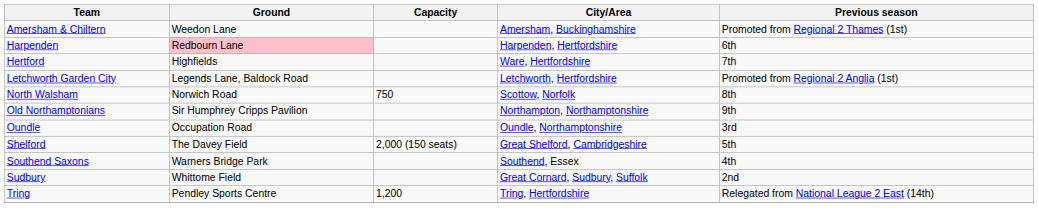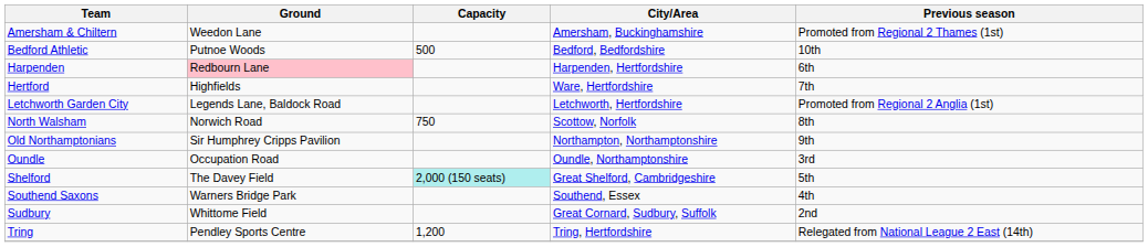 <table class="wikitable sortable" width=100%>
 <tr>
 <th>Team</th>
 <th>Ground</th>
 <th>Capacity</th>
 <th>City/Area</th>
 <th>Previous season</th>
 </tr>
 <tr>
 <td><a href='#'>Amersham & Chiltern</a></td>
 <td>Weedon Lane</td>
 <td></td>
 <td><a href='#'>Amersham</a>, <a href='#'>Buckinghamshire</a></td>
 <td>Promoted from <a href='#'>Regional 2 Thames</a> (1st)</td>
+</tr>
+<tr>
+<td><a href='#'>Bedford Athletic</a></td>
+<td>Putnoe Woods</td>
+<td>500</td>
+<td><a href='#'>Bedford</a>, <a href='#'>Bedfordshire</a></td>
+<td>10th</td>
 </tr>
 <tr>
 <td><a href='#'>Harpenden</a></td>
 <td style="background: pink;">Redbourn Lane</td>
 <td></td>
 <td><a href='#'>Harpenden</a>, <a href='#'>Hertfordshire</a></td>
 <td>6th</td>
 </tr>
 <tr>
 <td><a href='#'>Hertford</a></td>
 <td>Highfields</td>
 <td></td>
 <td><a href='#'>Ware</a>, <a href='#'>Hertfordshire</a></td>
 <td>7th</td>
 </tr>
 <tr>
 <td><a href='#'>Letchworth Garden City</a></td>
 <td>Legends Lane,  Baldock Road</td>
 <td></td>
 <td><a href='#'>Letchworth</a>, <a href='#'>Hertfordshire</a></td>
 <td>Promoted from <a href='#'>Regional 2 Anglia</a> (1st)</td>
 </tr>
 <tr>
 <td><a href='#'>North Walsham</a></td>
 <td>Norwich Road</td>
 <td>750</td>
 <td><a href='#'>Scottow</a>, <a href='#'>Norfolk</a></td>
 <td>8th</td>
 </tr>
 <tr>
 <td><a href='#'>Old Northamptonians</a></td>
 <td>Sir Humphrey Cripps Pavilion</td>
 <td></td>
 <td><a href='#'>Northampton</a>, <a href='#'>Northamptonshire</a></td>
 <td>9th</td>
 </tr>
 <tr>
 <td><a href='#'>Oundle</a></td>
 <td>Occupation Road</td>
 <td></td>
 <td><a href='#'>Oundle</a>, <a href='#'>Northamptonshire</a></td>
 <td>3rd</td>
 </tr>
 <tr>
 <td><a href='#'>Shelford</a></td>
 <td>The Davey Field</td>
-<td>2,000 (150 seats)</td>
+<td style="background: paleturquoise;">2,000 (150 seats)</td>
 <td><a href='#'>Great Shelford</a>, <a href='#'>Cambridgeshire</a></td>
 <td>5th</td>
 </tr>
 <tr>
 <td><a href='#'>Southend Saxons</a></td>
 <td>Warners Bridge Park</td>
 <td></td>
 <td><a href='#'>Southend</a>, Essex</td>
 <td>4th</td>
 </tr>
 <tr>
 <td><a href='#'>Sudbury</a></td>
 <td>Whittome Field</td>
 <td></td>
 <td><a href='#'>Great Cornard</a>, <a href='#'>Sudbury</a>, <a href='#'>Suffolk</a></td>
 <td>2nd</td>
 </tr>
 <tr>
 <td><a href='#'>Tring</a></td>
 <td>Pendley Sports Centre</td>
 <td>1,200</td>
 <td><a href='#'>Tring</a>, <a href='#'>Hertfordshire</a></td>
 <td>Relegated from <a href='#'>National League 2 East</a> (14th)</td>
 </tr>
 <tr>
 </tr>
 </table>
